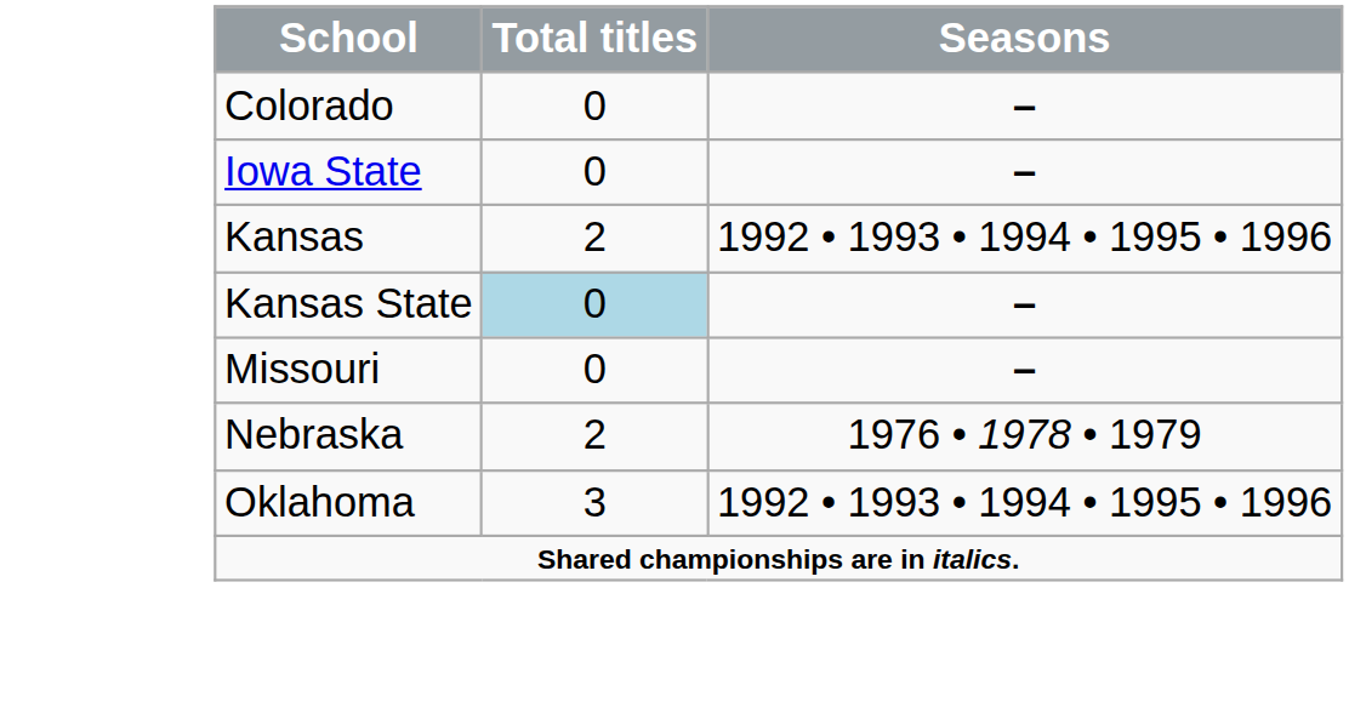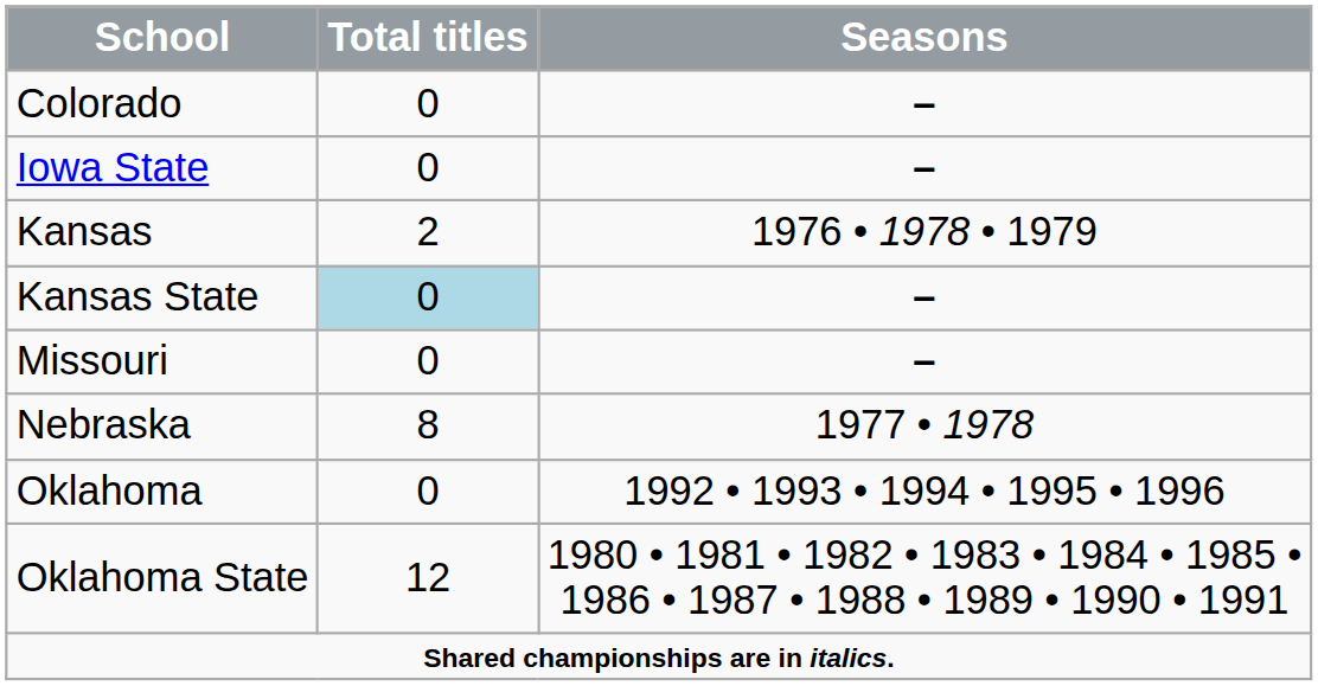 <table class="wikitable" align="right" width="auto">
 <tr>
 </tr>
 <tr>
 <th style="background:#949CA1;color:white;">School</th>
 <th style="background:#949CA1;color:white;">Total titles</th>
 <th style="background:#949CA1;color:white;">Seasons</th>
 </tr>
 <tr>
 <td>Colorado</td>
 <td align="center">0</td>
 <td align="center"><strong>–</strong></td>
 </tr>
 <tr>
 <td><a href='#'>Iowa State</a></td>
 <td align="center">0</td>
 <td align="center"><strong>–</strong></td>
 </tr>
 <tr>
 <td>Kansas</td>
 <td align="center">2</td>
-<td align="center">1992 • 1993 • 1994 • 1995 • 1996</td>
+<td align="center">1976 • <em>1978</em> • 1979</td>
 </tr>
 <tr>
 <td>Kansas State</td>
 <td align="center" style="background: lightblue;">0</td>
 <td align="center"><strong>–</strong></td>
 </tr>
 <tr>
 <td>Missouri</td>
 <td align="center">0</td>
 <td align="center"><strong>–</strong></td>
 </tr>
 <tr>
 <td>Nebraska</td>
-<td align="center">2</td>
-<td align="center">1976 • <em>1978</em> • 1979</td>
+<td align="center">8</td>
+<td align="center">1977 • <em>1978</em></td>
 </tr>
 <tr>
 <td>Oklahoma</td>
-<td align="center">3</td>
+<td align="center">0</td>
 <td align="center">1992 • 1993 • 1994 • 1995 • 1996</td>
+</tr>
+<tr>
+<td>Oklahoma State</td>
+<td align="center">12</td>
+<td align="center">1980 • 1981 • 1982 • 1983 • 1984 • 1985 • <br>1986 • 1987 • 1988 • 1989 • 1990 • 1991</td>
 </tr>
 <tr>
 <td colspan="3"  style="font-size:8pt; text-align:center;"><strong>Shared championships are in <em>italics</em>.</strong></td>
 </tr>
 </table>
